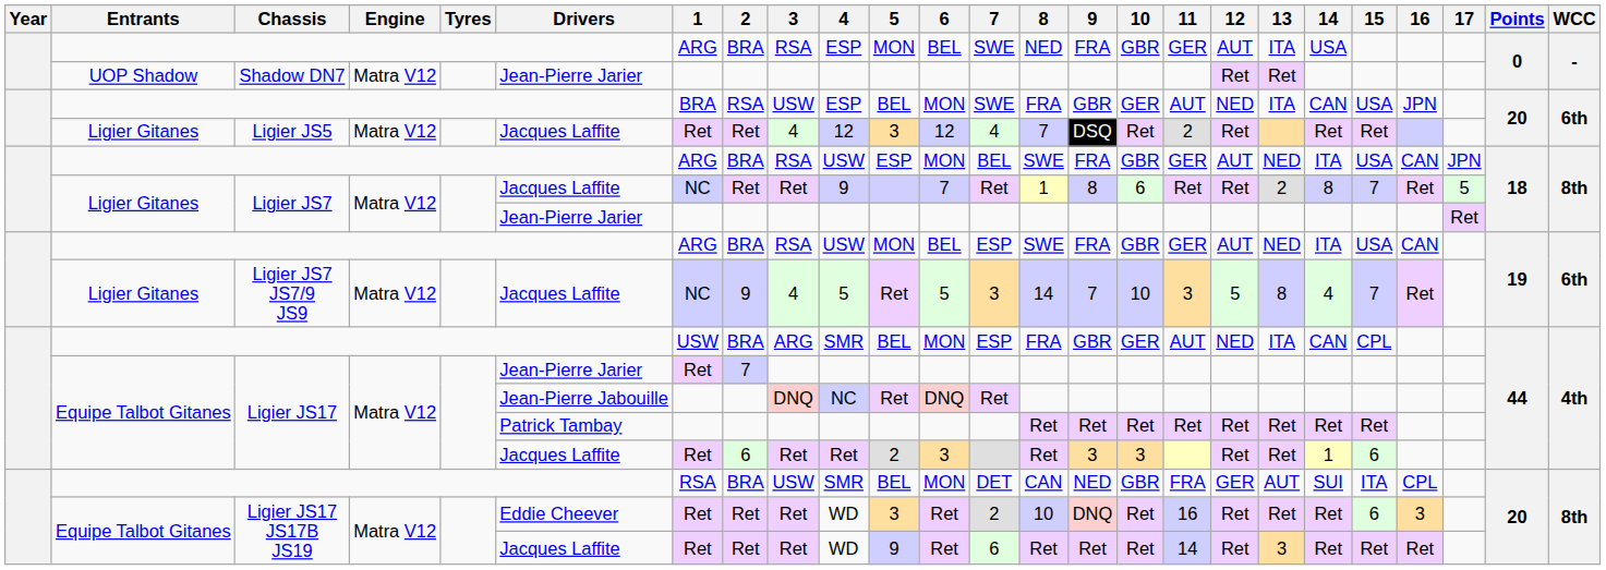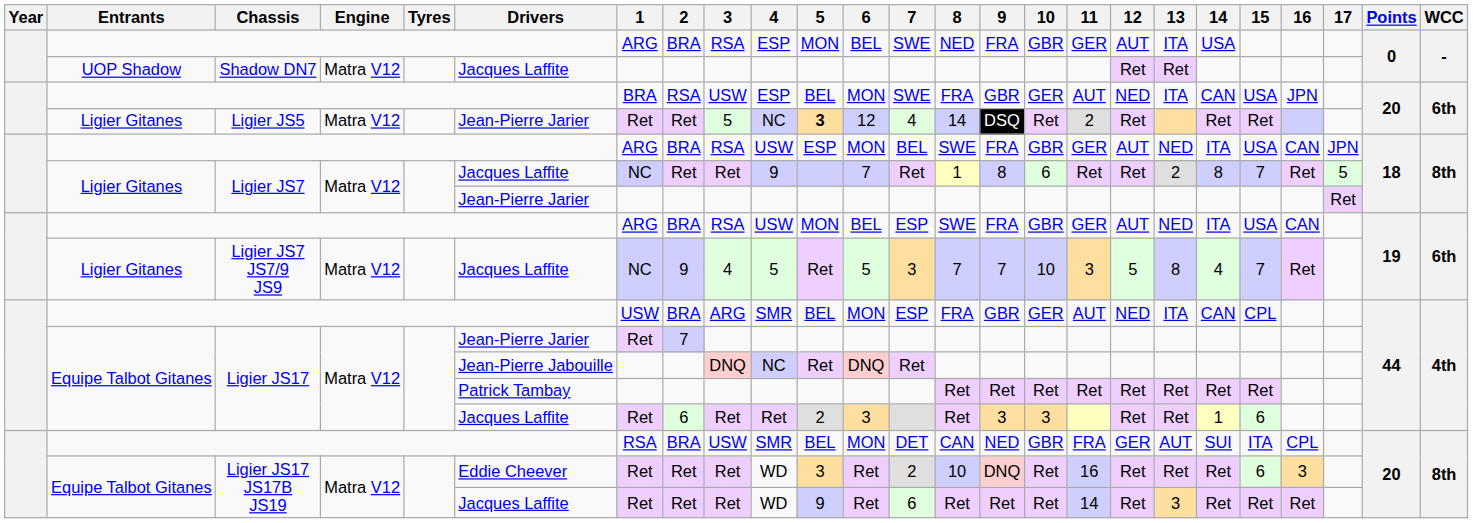 <table class="wikitable" style="text-align:center; font-size:85%">
 <tr>
 <th>Year</th>
 <th>Entrants</th>
 <th>Chassis</th>
 <th>Engine</th>
 <th>Tyres</th>
 <th>Drivers</th>
 <th>1</th>
 <th>2</th>
 <th>3</th>
 <th>4</th>
 <th>5</th>
 <th>6</th>
 <th>7</th>
 <th>8</th>
 <th>9</th>
 <th>10</th>
 <th>11</th>
 <th>12</th>
 <th>13</th>
 <th>14</th>
 <th>15</th>
 <th>16</th>
 <th>17</th>
 <th><a href='#'>Points</a></th>
 <th>WCC</th>
 </tr>
 <tr>
 <th rowspan=2></th>
 <td colspan=5></td>
 <td><a href='#'>ARG</a></td>
 <td><a href='#'>BRA</a></td>
 <td><a href='#'>RSA</a></td>
 <td><a href='#'>ESP</a></td>
 <td><a href='#'>MON</a></td>
 <td><a href='#'>BEL</a></td>
 <td><a href='#'>SWE</a></td>
 <td><a href='#'>NED</a></td>
 <td><a href='#'>FRA</a></td>
 <td><a href='#'>GBR</a></td>
 <td><a href='#'>GER</a></td>
 <td><a href='#'>AUT</a></td>
 <td><a href='#'>ITA</a></td>
 <td><a href='#'>USA</a></td>
 <td></td>
 <td></td>
 <td></td>
 <th rowspan=2>0</th>
 <th rowspan=2>-</th>
 </tr>
 <tr>
 <td> <a href='#'>UOP Shadow</a></td>
 <td><a href='#'>Shadow DN7</a></td>
 <td>Matra <a href='#'>V12</a></td>
 <td></td>
-<td align="left"> <a href='#'>Jean-Pierre Jarier</a></td>
+<td align="left"> <a href='#'>Jacques Laffite</a></td>
 <td></td>
 <td></td>
 <td></td>
 <td></td>
 <td></td>
 <td></td>
 <td></td>
 <td></td>
 <td></td>
 <td></td>
 <td></td>
 <td style="background:#efcfff;">Ret</td>
 <td style="background:#efcfff;">Ret</td>
 <td></td>
 <td></td>
 <td></td>
 <td></td>
 </tr>
 <tr>
 <th rowspan=2></th>
 <td colspan=5></td>
 <td><a href='#'>BRA</a></td>
 <td><a href='#'>RSA</a></td>
 <td><a href='#'>USW</a></td>
 <td><a href='#'>ESP</a></td>
 <td><a href='#'>BEL</a></td>
 <td><a href='#'>MON</a></td>
 <td><a href='#'>SWE</a></td>
 <td><a href='#'>FRA</a></td>
 <td><a href='#'>GBR</a></td>
 <td><a href='#'>GER</a></td>
 <td><a href='#'>AUT</a></td>
 <td><a href='#'>NED</a></td>
 <td><a href='#'>ITA</a></td>
 <td><a href='#'>CAN</a></td>
 <td><a href='#'>USA</a></td>
 <td><a href='#'>JPN</a></td>
 <td></td>
 <th rowspan="2">20</th>
 <th rowspan="2">6th</th>
 </tr>
 <tr>
 <td> <a href='#'>Ligier Gitanes</a></td>
 <td><a href='#'>Ligier JS5</a></td>
 <td>Matra <a href='#'>V12</a></td>
 <td></td>
-<td align="left"> <a href='#'>Jacques Laffite</a></td>
+<td align="left"> <a href='#'>Jean-Pierre Jarier</a></td>
 <td style="background:#efcfff;">Ret</td>
 <td style="background:#efcfff;">Ret</td>
-<td style="background:#dfffdf;">4</td>
-<td style="background:#cfcfff;">12</td>
-<td style="background:#ffdf9f;">3</td>
+<td style="background:#dfffdf;">5</td>
+<td style="background:#cfcfff;">NC</td>
+<td style="background:#ffdf9f;"><strong>3</strong></td>
 <td style="background:#cfcfff;">12</td>
 <td style="background:#dfffdf;">4</td>
-<td style="background:#cfcfff;">7</td>
+<td style="background:#cfcfff;">14</td>
 <td style="background:#000000; color:#ffffff">DSQ</td>
 <td style="background:#efcfff;">Ret</td>
 <td style="background:#dfdfdf;">2</td>
 <td style="background:#efcfff;">Ret</td>
 <td style="background:#ffdf9f;"></td>
 <td style="background:#efcfff;">Ret</td>
 <td style="background:#efcfff;">Ret</td>
 <td style="background:#cfcfff;"></td>
 <td></td>
 </tr>
 <tr>
 <th rowspan=3></th>
 <td colspan=5></td>
 <td><a href='#'>ARG</a></td>
 <td><a href='#'>BRA</a></td>
 <td><a href='#'>RSA</a></td>
 <td><a href='#'>USW</a></td>
 <td><a href='#'>ESP</a></td>
 <td><a href='#'>MON</a></td>
 <td><a href='#'>BEL</a></td>
 <td><a href='#'>SWE</a></td>
 <td><a href='#'>FRA</a></td>
 <td><a href='#'>GBR</a></td>
 <td><a href='#'>GER</a></td>
 <td><a href='#'>AUT</a></td>
 <td><a href='#'>NED</a></td>
 <td><a href='#'>ITA</a></td>
 <td><a href='#'>USA</a></td>
 <td><a href='#'>CAN</a></td>
 <td><a href='#'>JPN</a></td>
 <th rowspan="3">18</th>
 <th rowspan="3">8th</th>
 </tr>
 <tr>
 <td rowspan=2> <a href='#'>Ligier Gitanes</a></td>
 <td rowspan=2><a href='#'>Ligier JS7</a></td>
 <td rowspan=2>Matra <a href='#'>V12</a></td>
 <td rowspan=2></td>
 <td align="left"> <a href='#'>Jacques Laffite</a></td>
 <td style="background:#cfcfff;">NC</td>
 <td style="background:#efcfff;">Ret</td>
 <td style="background:#efcfff;">Ret</td>
 <td style="background:#cfcfff;">9</td>
 <td style="background:#cfcfff;"></td>
 <td style="background:#cfcfff;">7</td>
 <td style="background:#efcfff;">Ret</td>
 <td style="background:#ffffbf;">1</td>
 <td style="background:#cfcfff;">8</td>
 <td style="background:#dfffdf;">6</td>
 <td style="background:#efcfff;">Ret</td>
 <td style="background:#efcfff;">Ret</td>
 <td style="background:#dfdfdf;">2</td>
 <td style="background:#cfcfff;">8</td>
 <td style="background:#cfcfff;">7</td>
 <td style="background:#efcfff;">Ret</td>
 <td style="background:#dfffdf;">5</td>
 </tr>
 <tr>
 <td align="left"> <a href='#'>Jean-Pierre Jarier</a></td>
 <td></td>
 <td></td>
 <td></td>
 <td></td>
 <td></td>
 <td></td>
 <td></td>
 <td></td>
 <td></td>
 <td></td>
 <td></td>
 <td></td>
 <td></td>
 <td></td>
 <td></td>
 <td></td>
 <td style="background:#efcfff;">Ret</td>
 </tr>
 <tr>
 <th rowspan=2></th>
 <td colspan=5></td>
 <td><a href='#'>ARG</a></td>
 <td><a href='#'>BRA</a></td>
 <td><a href='#'>RSA</a></td>
 <td><a href='#'>USW</a></td>
 <td><a href='#'>MON</a></td>
 <td><a href='#'>BEL</a></td>
 <td><a href='#'>ESP</a></td>
 <td><a href='#'>SWE</a></td>
 <td><a href='#'>FRA</a></td>
 <td><a href='#'>GBR</a></td>
 <td><a href='#'>GER</a></td>
 <td><a href='#'>AUT</a></td>
 <td><a href='#'>NED</a></td>
 <td><a href='#'>ITA</a></td>
 <td><a href='#'>USA</a></td>
 <td><a href='#'>CAN</a></td>
 <td></td>
 <th rowspan="2">19</th>
 <th rowspan="2">6th</th>
 </tr>
 <tr>
 <td> <a href='#'>Ligier Gitanes</a></td>
 <td><a href='#'>Ligier JS7</a><br><a href='#'>JS7/9</a><br><a href='#'>JS9</a></td>
 <td>Matra <a href='#'>V12</a></td>
 <td></td>
 <td align="left"> <a href='#'>Jacques Laffite</a></td>
 <td style="background:#cfcfff;">NC</td>
 <td style="background:#cfcfff;">9</td>
 <td style="background:#dfffdf;">4</td>
 <td style="background:#dfffdf;">5</td>
 <td style="background:#efcfff;">Ret</td>
 <td style="background:#dfffdf;">5</td>
 <td style="background:#ffdf9f;">3</td>
-<td style="background:#cfcfff;">14</td>
+<td style="background:#cfcfff;">7</td>
 <td style="background:#cfcfff;">7</td>
 <td style="background:#cfcfff;">10</td>
 <td style="background:#ffdf9f;">3</td>
 <td style="background:#dfffdf;">5</td>
 <td style="background:#cfcfff;">8</td>
 <td style="background:#dfffdf;">4</td>
 <td style="background:#cfcfff;">7</td>
 <td style="background:#efcfff;">Ret</td>
 <td></td>
 </tr>
 <tr>
 <th rowspan=5></th>
 <td colspan=5></td>
 <td><a href='#'>USW</a></td>
 <td><a href='#'>BRA</a></td>
 <td><a href='#'>ARG</a></td>
 <td><a href='#'>SMR</a></td>
 <td><a href='#'>BEL</a></td>
 <td><a href='#'>MON</a></td>
 <td><a href='#'>ESP</a></td>
 <td><a href='#'>FRA</a></td>
 <td><a href='#'>GBR</a></td>
 <td><a href='#'>GER</a></td>
 <td><a href='#'>AUT</a></td>
 <td><a href='#'>NED</a></td>
 <td><a href='#'>ITA</a></td>
 <td><a href='#'>CAN</a></td>
 <td><a href='#'>CPL</a></td>
 <td></td>
 <td></td>
 <th rowspan="5">44</th>
 <th rowspan="5">4th</th>
 </tr>
 <tr>
 <td rowspan=4> <a href='#'>Equipe Talbot Gitanes</a></td>
 <td rowspan=4><a href='#'>Ligier JS17</a></td>
 <td rowspan=4>Matra <a href='#'>V12</a></td>
 <td rowspan=4></td>
 <td align="left"> <a href='#'>Jean-Pierre Jarier</a></td>
 <td style="background:#efcfff;">Ret</td>
 <td style="background:#cfcfff;">7</td>
 <td></td>
 <td></td>
 <td></td>
 <td></td>
 <td></td>
 <td></td>
 <td></td>
 <td></td>
 <td></td>
 <td></td>
 <td></td>
 <td></td>
 <td></td>
 <td></td>
 <td></td>
 </tr>
 <tr>
 <td align="left"> <a href='#'>Jean-Pierre Jabouille</a></td>
 <td></td>
 <td></td>
 <td style="background:#ffcfcf;">DNQ</td>
 <td style="background:#cfcfff;">NC</td>
 <td style="background:#efcfff;">Ret</td>
 <td style="background:#ffcfcf;">DNQ</td>
 <td style="background:#efcfff;">Ret</td>
 <td></td>
 <td></td>
 <td></td>
 <td></td>
 <td></td>
 <td></td>
 <td></td>
 <td></td>
 <td></td>
 <td></td>
 </tr>
 <tr>
 <td align="left"> <a href='#'>Patrick Tambay</a></td>
 <td></td>
 <td></td>
 <td></td>
 <td></td>
 <td></td>
 <td></td>
 <td></td>
 <td style="background:#efcfff;">Ret</td>
 <td style="background:#efcfff;">Ret</td>
 <td style="background:#efcfff;">Ret</td>
 <td style="background:#efcfff;">Ret</td>
 <td style="background:#efcfff;">Ret</td>
 <td style="background:#efcfff;">Ret</td>
 <td style="background:#efcfff;">Ret</td>
 <td style="background:#efcfff;">Ret</td>
 <td></td>
 <td></td>
 </tr>
 <tr>
 <td align="left"> <a href='#'>Jacques Laffite</a></td>
 <td style="background:#efcfff;">Ret</td>
 <td style="background:#dfffdf;">6</td>
 <td style="background:#efcfff;">Ret</td>
 <td style="background:#efcfff;">Ret</td>
 <td style="background:#dfdfdf;">2</td>
 <td style="background:#ffdf9f;">3</td>
 <td style="background:#dfdfdf;"></td>
 <td style="background:#efcfff;">Ret</td>
 <td style="background:#ffdf9f;">3</td>
 <td style="background:#ffdf9f;">3</td>
 <td style="background:#ffffbf;"></td>
 <td style="background:#efcfff;">Ret</td>
 <td style="background:#efcfff;">Ret</td>
 <td style="background:#ffffbf;">1</td>
 <td style="background:#dfffdf;">6</td>
 <td></td>
 <td></td>
 </tr>
 <tr>
 <th rowspan=3></th>
 <td colspan=5></td>
 <td><a href='#'>RSA</a></td>
 <td><a href='#'>BRA</a></td>
 <td><a href='#'>USW</a></td>
 <td><a href='#'>SMR</a></td>
 <td><a href='#'>BEL</a></td>
 <td><a href='#'>MON</a></td>
 <td><a href='#'>DET</a></td>
 <td><a href='#'>CAN</a></td>
 <td><a href='#'>NED</a></td>
 <td><a href='#'>GBR</a></td>
 <td><a href='#'>FRA</a></td>
 <td><a href='#'>GER</a></td>
 <td><a href='#'>AUT</a></td>
 <td><a href='#'>SUI</a></td>
 <td><a href='#'>ITA</a></td>
 <td><a href='#'>CPL</a></td>
 <td></td>
 <th rowspan="3">20</th>
 <th rowspan="3">8th</th>
 </tr>
 <tr>
 <td rowspan=2> <a href='#'>Equipe Talbot Gitanes</a></td>
 <td rowspan=2><a href='#'>Ligier JS17</a><br><a href='#'>JS17B</a><br><a href='#'>JS19</a></td>
 <td rowspan=2>Matra <a href='#'>V12</a></td>
 <td rowspan=2></td>
 <td align="left"> <a href='#'>Eddie Cheever</a></td>
 <td style="background:#efcfff;">Ret</td>
 <td style="background:#efcfff;">Ret</td>
 <td style="background:#efcfff;">Ret</td>
 <td>WD</td>
 <td style="background:#ffdf9f;">3</td>
 <td style="background:#efcfff;">Ret</td>
 <td style="background:#dfdfdf;">2</td>
 <td style="background:#cfcfff;">10</td>
 <td style="background:#ffcfcf;">DNQ</td>
 <td style="background:#efcfff;">Ret</td>
 <td style="background:#cfcfff;">16</td>
 <td style="background:#efcfff;">Ret</td>
 <td style="background:#efcfff;">Ret</td>
 <td style="background:#efcfff;">Ret</td>
 <td style="background:#dfffdf;">6</td>
 <td style="background:#ffdf9f;">3</td>
 <td></td>
 </tr>
 <tr>
 <td align="left"> <a href='#'>Jacques Laffite</a></td>
 <td style="background:#efcfff;">Ret</td>
 <td style="background:#efcfff;">Ret</td>
 <td style="background:#efcfff;">Ret</td>
 <td>WD</td>
 <td style="background:#cfcfff;">9</td>
 <td style="background:#efcfff;">Ret</td>
 <td style="background:#dfffdf;">6</td>
 <td style="background:#efcfff;">Ret</td>
 <td style="background:#efcfff;">Ret</td>
 <td style="background:#efcfff;">Ret</td>
 <td style="background:#cfcfff;">14</td>
 <td style="background:#efcfff;">Ret</td>
 <td style="background:#ffdf9f;">3</td>
 <td style="background:#efcfff;">Ret</td>
 <td style="background:#efcfff;">Ret</td>
 <td style="background:#efcfff;">Ret</td>
 <td></td>
 </tr>
 </table>
